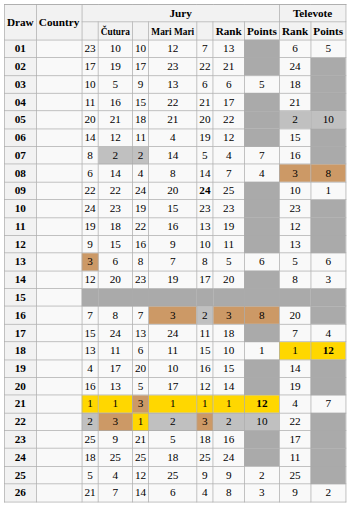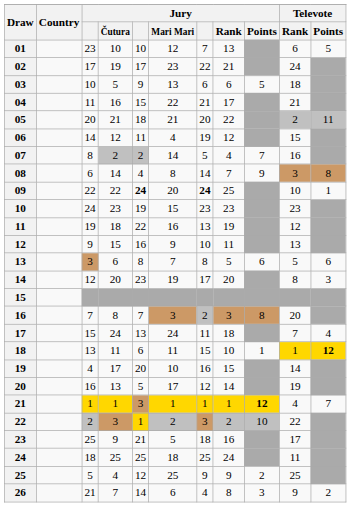 <table class="sortable wikitable collapsible plainrowheaders" style="text-align:center;">
 <tr>
 </tr>
 <tr>
 <th scope="col" rowspan="2">Draw</th>
 <th scope="col" rowspan="2">Country</th>
 <th scope="col" colspan="7">Jury</th>
 <th scope="col" colspan="2">Televote</th>
 </tr>
 <tr>
 <th scope="col"><small></small></th>
 <th scope="col"><small>Čutura</small></th>
 <th scope="col"><small></small></th>
 <th scope="col"><small>Mari Mari</small></th>
 <th scope="col"><small></small></th>
 <th scope="col">Rank</th>
 <th scope="col">Points</th>
 <th scope="col">Rank</th>
 <th scope="col">Points</th>
 </tr>
 <tr>
 <th scope="row" style="text-align:center;">01</th>
 <td style="text-align:left;"></td>
 <td>23</td>
 <td>10</td>
 <td>10</td>
 <td>12</td>
 <td>7</td>
 <td>13</td>
 <td style="background:#AAAAAA;"></td>
 <td>6</td>
 <td>5</td>
 </tr>
 <tr>
 <th scope="row" style="text-align:center;">02</th>
 <td style="text-align:left;"></td>
 <td>17</td>
 <td>19</td>
 <td>17</td>
 <td>23</td>
 <td>22</td>
 <td>21</td>
 <td style="background:#AAAAAA;"></td>
 <td>24</td>
 <td style="background:#AAAAAA;"></td>
 </tr>
 <tr>
 <th scope="row" style="text-align:center;">03</th>
 <td style="text-align:left;"></td>
 <td>10</td>
 <td>5</td>
 <td>9</td>
 <td>13</td>
 <td>6</td>
 <td>6</td>
 <td>5</td>
 <td>18</td>
 <td style="background:#AAAAAA;"></td>
 </tr>
 <tr>
 <th scope="row" style="text-align:center;">04</th>
 <td style="text-align:left;"></td>
 <td>11</td>
 <td>16</td>
 <td>15</td>
 <td>22</td>
 <td>21</td>
 <td>17</td>
 <td style="background:#AAAAAA;"></td>
 <td>21</td>
 <td style="background:#AAAAAA;"></td>
 </tr>
 <tr>
 <th scope="row" style="text-align:center;">05</th>
 <td style="text-align:left;"></td>
 <td>20</td>
 <td>21</td>
 <td>18</td>
 <td>21</td>
 <td>20</td>
 <td>22</td>
 <td style="background:#AAAAAA;"></td>
 <td style="background:silver;">2</td>
-<td style="background:silver;">10</td>
+<td style="background:silver;">11</td>
 </tr>
 <tr>
 <th scope="row" style="text-align:center;">06</th>
 <td style="text-align:left;"></td>
 <td>14</td>
 <td>12</td>
 <td>11</td>
 <td>4</td>
 <td>19</td>
 <td>12</td>
 <td style="background:#AAAAAA;"></td>
 <td>15</td>
 <td style="background:#AAAAAA;"></td>
 </tr>
 <tr>
 <th scope="row" style="text-align:center;">07</th>
 <td style="text-align:left;"></td>
 <td>8</td>
 <td style="background:silver;">2</td>
 <td style="background:silver;">2</td>
 <td>14</td>
 <td>5</td>
 <td>4</td>
 <td>7</td>
 <td>16</td>
 <td style="background:#AAAAAA;"></td>
 </tr>
 <tr>
 <th scope="row" style="text-align:center;">08</th>
 <td style="text-align:left;"></td>
 <td>6</td>
 <td>14</td>
 <td>4</td>
 <td>8</td>
 <td>14</td>
 <td>7</td>
-<td>4</td>
+<td>9</td>
 <td style="background:#CC9966;">3</td>
 <td style="background:#CC9966;">8</td>
 </tr>
 <tr>
 <th scope="row" style="text-align:center;">09</th>
 <td style="text-align:left;"></td>
 <td>22</td>
 <td>22</td>
-<td>24</td>
+<td><strong>24</strong></td>
 <td>20</td>
 <td><strong>24</strong></td>
 <td>25</td>
 <td style="background:#AAAAAA;"></td>
 <td>10</td>
 <td>1</td>
 </tr>
 <tr>
 <th scope="row" style="text-align:center;">10</th>
 <td style="text-align:left;"></td>
 <td>24</td>
 <td>23</td>
 <td>19</td>
 <td>15</td>
 <td>23</td>
 <td>23</td>
 <td style="background:#AAAAAA;"></td>
 <td>23</td>
 <td style="background:#AAAAAA;"></td>
 </tr>
 <tr>
 <th scope="row" style="text-align:center;">11</th>
 <td style="text-align:left;"></td>
 <td>19</td>
 <td>18</td>
 <td>22</td>
 <td>16</td>
 <td>13</td>
 <td>19</td>
 <td style="background:#AAAAAA;"></td>
 <td>12</td>
 <td style="background:#AAAAAA;"></td>
 </tr>
 <tr>
 <th scope="row" style="text-align:center;">12</th>
 <td style="text-align:left;"></td>
 <td>9</td>
 <td>15</td>
 <td>16</td>
 <td>9</td>
 <td>10</td>
 <td>11</td>
 <td style="background:#AAAAAA;"></td>
 <td>13</td>
 <td style="background:#AAAAAA;"></td>
 </tr>
 <tr>
 <th scope="row" style="text-align:center;">13</th>
 <td style="text-align:left;"></td>
 <td style="background:#CC9966;">3</td>
 <td>6</td>
 <td>8</td>
 <td>7</td>
 <td>8</td>
 <td>5</td>
 <td>6</td>
 <td>5</td>
 <td>6</td>
 </tr>
 <tr>
 <th scope="row" style="text-align:center;">14</th>
 <td style="text-align:left;"></td>
 <td>12</td>
 <td>20</td>
 <td>23</td>
 <td>19</td>
 <td>17</td>
 <td>20</td>
 <td style="background:#AAAAAA;"></td>
 <td>8</td>
 <td>3</td>
 </tr>
 <tr class="sortbottom">
 <th scope="row" style="text-align:center;">15</th>
 <td style="text-align:left;"></td>
 <td style="background:#AAAAAA;"></td>
 <td style="background:#AAAAAA;"></td>
 <td style="background:#AAAAAA;"></td>
 <td style="background:#AAAAAA;"></td>
 <td style="background:#AAAAAA;"></td>
 <td style="background:#AAAAAA;"></td>
 <td style="background:#AAAAAA;"></td>
 <td style="background:#AAAAAA;"></td>
 <td style="background:#AAAAAA;"></td>
 </tr>
 <tr>
 <th scope="row" style="text-align:center;">16</th>
 <td style="text-align:left;"></td>
 <td>7</td>
 <td>8</td>
 <td>7</td>
 <td style="background:#CC9966;">3</td>
 <td style="background:silver;">2</td>
 <td style="background:#CC9966;">3</td>
 <td style="background:#CC9966;">8</td>
 <td>20</td>
 <td style="background:#AAAAAA;"></td>
 </tr>
 <tr>
 <th scope="row" style="text-align:center;">17</th>
 <td style="text-align:left;"></td>
 <td>15</td>
 <td>24</td>
 <td>13</td>
 <td>24</td>
 <td>11</td>
 <td>18</td>
 <td style="background:#AAAAAA;"></td>
 <td>7</td>
 <td>4</td>
 </tr>
 <tr>
 <th scope="row" style="text-align:center;">18</th>
 <td style="text-align:left;"></td>
 <td>13</td>
 <td>11</td>
 <td>6</td>
 <td>11</td>
 <td>15</td>
 <td>10</td>
 <td>1</td>
 <td style="background:gold;">1</td>
 <td style="background:gold;"><strong>12</strong></td>
 </tr>
 <tr>
 <th scope="row" style="text-align:center;">19</th>
 <td style="text-align:left;"></td>
 <td>4</td>
 <td>17</td>
 <td>20</td>
 <td>10</td>
 <td>16</td>
 <td>15</td>
 <td style="background:#AAAAAA;"></td>
 <td>14</td>
 <td style="background:#AAAAAA;"></td>
 </tr>
 <tr>
 <th scope="row" style="text-align:center;">20</th>
 <td style="text-align:left;"></td>
 <td>16</td>
 <td>13</td>
 <td>5</td>
 <td>17</td>
 <td>12</td>
 <td>14</td>
 <td style="background:#AAAAAA;"></td>
 <td>19</td>
 <td style="background:#AAAAAA;"></td>
 </tr>
 <tr>
 <th scope="row" style="text-align:center;">21</th>
 <td style="text-align:left;"></td>
 <td style="background:gold;">1</td>
 <td style="background:gold;">1</td>
 <td style="background:#CC9966;">3</td>
 <td style="background:gold;">1</td>
 <td style="background:gold;">1</td>
 <td style="background:gold;">1</td>
 <td style="background:gold;"><strong>12</strong></td>
 <td>4</td>
 <td>7</td>
 </tr>
 <tr>
 <th scope="row" style="text-align:center;">22</th>
 <td style="text-align:left;"></td>
 <td style="background:silver;">2</td>
 <td style="background:#CC9966;">3</td>
 <td style="background:gold;">1</td>
 <td style="background:silver;">2</td>
 <td style="background:#CC9966;">3</td>
 <td style="background:silver;">2</td>
 <td style="background:silver;">10</td>
 <td>22</td>
 <td style="background:#AAAAAA;"></td>
 </tr>
 <tr>
 <th scope="row" style="text-align:center;">23</th>
 <td style="text-align:left;"></td>
 <td>25</td>
 <td>9</td>
 <td>21</td>
 <td>5</td>
 <td>18</td>
 <td>16</td>
 <td style="background:#AAAAAA;"></td>
 <td>17</td>
 <td style="background:#AAAAAA;"></td>
 </tr>
 <tr>
 <th scope="row" style="text-align:center;">24</th>
 <td style="text-align:left;"></td>
 <td>18</td>
 <td>25</td>
 <td>25</td>
 <td>18</td>
 <td>25</td>
 <td>24</td>
 <td style="background:#AAAAAA;"></td>
 <td>11</td>
 <td style="background:#AAAAAA;"></td>
 </tr>
 <tr>
 <th scope="row" style="text-align:center;">25</th>
 <td style="text-align:left;"></td>
 <td>5</td>
 <td>4</td>
 <td>12</td>
 <td>25</td>
 <td>9</td>
 <td>9</td>
 <td>2</td>
 <td>25</td>
 <td style="background:#AAAAAA;"></td>
 </tr>
 <tr>
 <th scope="row" style="text-align:center;">26</th>
 <td style="text-align:left;"></td>
 <td>21</td>
 <td>7</td>
 <td>14</td>
 <td>6</td>
 <td>4</td>
 <td>8</td>
 <td>3</td>
 <td>9</td>
 <td>2</td>
 </tr>
 </table>
